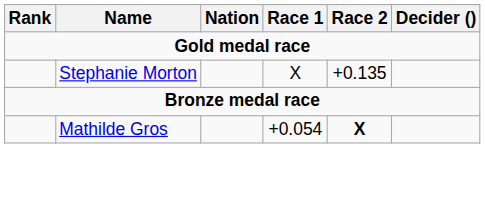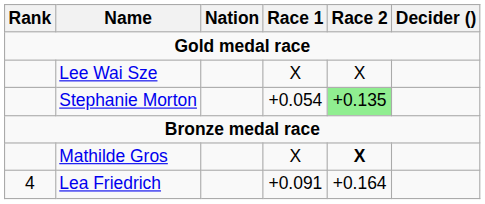 <table class="wikitable" style="text-align:center">
 <tr>
 <th>Rank</th>
 <th>Name</th>
 <th>Nation</th>
 <th>Race 1</th>
 <th>Race 2</th>
 <th>Decider ()</th>
 </tr>
 <tr>
 <td colspan=6><strong>Gold medal race</strong></td>
 </tr>
 <tr>
 <td></td>
+<td align=left><a href='#'>Lee Wai Sze</a></td>
+<td align=left></td>
+<td>X</td>
+<td>X</td>
+<td></td>
+</tr>
+<tr>
+<td></td>
 <td align=left><a href='#'>Stephanie Morton</a></td>
 <td align=left></td>
-<td>X</td>
-<td>+0.135</td>
+<td>+0.054</td>
+<td style="background: lightgreen;">+0.135</td>
 <td></td>
 </tr>
 <tr>
 <td colspan=6><strong>Bronze medal race</strong></td>
 </tr>
 <tr>
 <td></td>
 <td align=left><a href='#'>Mathilde Gros</a></td>
 <td align=left></td>
-<td>+0.054</td>
+<td>X</td>
 <td><strong>X</strong></td>
 <td></td>
 </tr>
+<tr>
+<td>4</td>
+<td align=left><a href='#'>Lea Friedrich</a></td>
+<td align=left></td>
+<td>+0.091</td>
+<td>+0.164</td>
+<td></td>
+</tr>
 </table>
